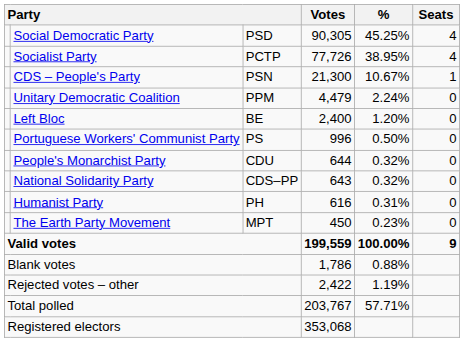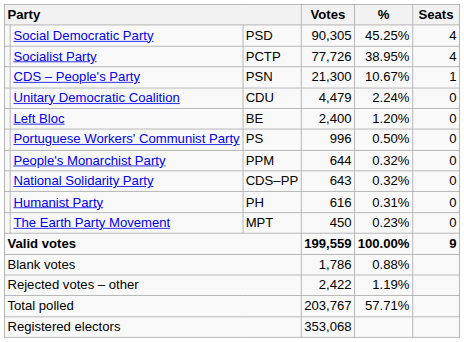 <table class="wikitable" border="1" style="text-align:right;">
 <tr>
 <th style="text-align:left;" colspan=3>Party</th>
 <th align=center width="50">Votes</th>
 <th align=center width="50">%</th>
 <th align=center width="50">Seats</th>
 </tr>
 <tr>
 <td></td>
 <td align=left><a href='#'>Social Democratic Party</a></td>
 <td align=left>PSD</td>
 <td>90,305</td>
 <td>45.25%</td>
 <td>4</td>
 </tr>
 <tr>
 <td></td>
 <td align=left><a href='#'>Socialist Party</a></td>
 <td align=left>PCTP</td>
 <td>77,726</td>
 <td>38.95%</td>
 <td>4</td>
 </tr>
 <tr>
 <td></td>
 <td align=left><a href='#'>CDS – People's Party</a></td>
 <td align=left>PSN</td>
 <td>21,300</td>
 <td>10.67%</td>
 <td>1</td>
 </tr>
 <tr>
 <td></td>
 <td align=left style="white-space: nowrap;"><a href='#'>Unitary Democratic Coalition</a></td>
-<td align=left>PPM</td>
+<td align=left>CDU</td>
 <td>4,479</td>
 <td>2.24%</td>
 <td>0</td>
 </tr>
 <tr>
 <td></td>
 <td align=left><a href='#'>Left Bloc</a></td>
 <td align=left>BE</td>
 <td>2,400</td>
 <td>1.20%</td>
 <td>0</td>
 </tr>
 <tr>
 <td></td>
 <td align=left><a href='#'>Portuguese Workers' Communist Party</a></td>
 <td align=left>PS</td>
 <td>996</td>
 <td>0.50%</td>
 <td>0</td>
 </tr>
 <tr>
 <td></td>
 <td align=left><a href='#'>People's Monarchist Party</a></td>
-<td align=left>CDU</td>
+<td align=left>PPM</td>
 <td>644</td>
 <td>0.32%</td>
 <td>0</td>
 </tr>
 <tr>
 <td></td>
 <td align=left><a href='#'>National Solidarity Party</a></td>
 <td align=left style="white-space: nowrap;">CDS–PP</td>
 <td>643</td>
 <td>0.32%</td>
 <td>0</td>
 </tr>
 <tr>
 <td></td>
 <td align=left><a href='#'>Humanist Party</a></td>
 <td align=left>PH</td>
 <td>616</td>
 <td>0.31%</td>
 <td>0</td>
 </tr>
 <tr>
 <td></td>
 <td align=left><a href='#'>The Earth Party Movement</a></td>
 <td align=left>MPT</td>
 <td>450</td>
 <td>0.23%</td>
 <td>0</td>
 </tr>
 <tr style="font-weight:bold">
 <td align=left colspan=3>Valid votes</td>
 <td>199,559</td>
 <td>100.00%</td>
 <td>9</td>
 </tr>
 <tr>
 <td align=left colspan=3>Blank votes</td>
 <td>1,786</td>
 <td>0.88%</td>
 <td></td>
 </tr>
 <tr>
 <td align=left colspan=3>Rejected votes – other</td>
 <td>2,422</td>
 <td>1.19%</td>
 <td></td>
 </tr>
 <tr>
 <td align=left colspan=3>Total polled</td>
 <td>203,767</td>
 <td>57.71%</td>
 <td></td>
 </tr>
 <tr>
 <td align=left colspan=3>Registered electors</td>
 <td>353,068</td>
 <td></td>
 <td></td>
 </tr>
 </table>
